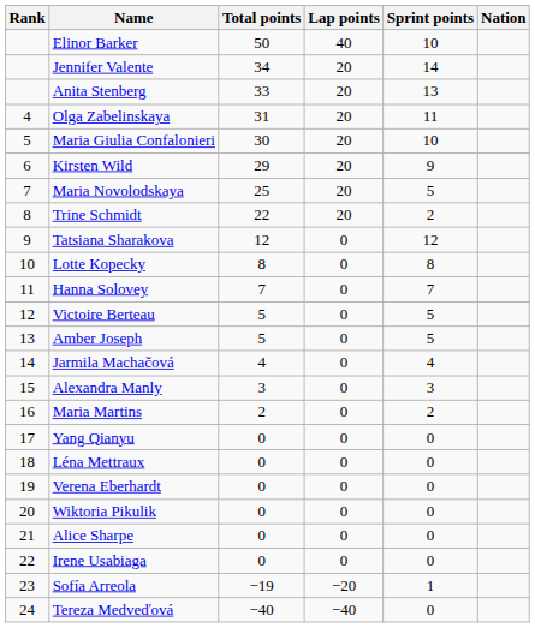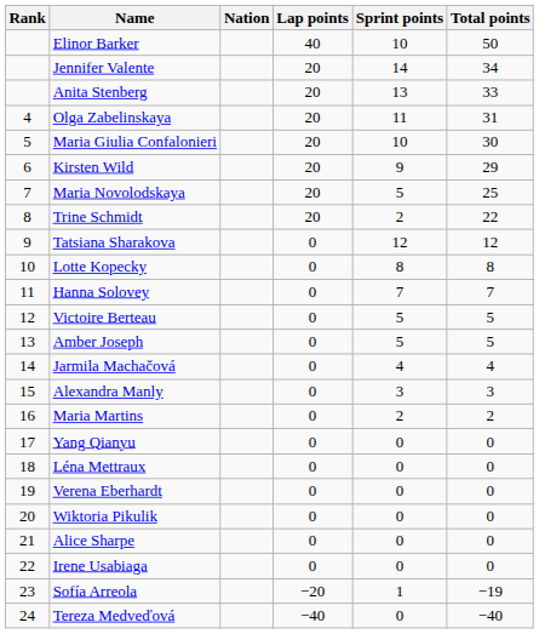 <table class="wikitable sortable" style="text-align:center">
 <tr>
 <th>Rank</th>
 <th>Name</th>
-<th>Total points</th>
+<th>Nation</th>
 <th>Lap points</th>
 <th>Sprint points</th>
-<th>Nation</th>
+<th>Total points</th>
 </tr>
 <tr>
 <td></td>
 <td align=left><a href='#'>Elinor Barker</a></td>
-<td>50</td>
+<td align=left></td>
 <td>40</td>
 <td>10</td>
-<td align=left></td>
+<td>50</td>
 </tr>
 <tr>
 <td></td>
 <td align=left><a href='#'>Jennifer Valente</a></td>
-<td>34</td>
+<td align=left></td>
 <td>20</td>
 <td>14</td>
-<td align=left></td>
+<td>34</td>
 </tr>
 <tr>
 <td></td>
 <td align=left><a href='#'>Anita Stenberg</a></td>
-<td>33</td>
+<td align=left></td>
 <td>20</td>
 <td>13</td>
-<td align=left></td>
+<td>33</td>
 </tr>
 <tr>
 <td>4</td>
 <td align=left><a href='#'>Olga Zabelinskaya</a></td>
-<td>31</td>
+<td align=left></td>
 <td>20</td>
 <td>11</td>
-<td align=left></td>
+<td>31</td>
 </tr>
 <tr>
 <td>5</td>
 <td align=left><a href='#'>Maria Giulia Confalonieri</a></td>
-<td>30</td>
+<td align=left></td>
 <td>20</td>
 <td>10</td>
-<td align=left></td>
+<td>30</td>
 </tr>
 <tr>
 <td>6</td>
 <td align=left><a href='#'>Kirsten Wild</a></td>
-<td>29</td>
+<td align=left></td>
 <td>20</td>
 <td>9</td>
-<td align=left></td>
+<td>29</td>
 </tr>
 <tr>
 <td>7</td>
 <td align=left><a href='#'>Maria Novolodskaya</a></td>
-<td>25</td>
+<td align=left></td>
 <td>20</td>
 <td>5</td>
-<td align=left></td>
+<td>25</td>
 </tr>
 <tr>
 <td>8</td>
 <td align=left><a href='#'>Trine Schmidt</a></td>
-<td>22</td>
+<td align=left></td>
 <td>20</td>
 <td>2</td>
-<td align=left></td>
+<td>22</td>
 </tr>
 <tr>
 <td>9</td>
 <td align=left><a href='#'>Tatsiana Sharakova</a></td>
-<td>12</td>
+<td align=left></td>
 <td>0</td>
 <td>12</td>
-<td align=left></td>
+<td>12</td>
 </tr>
 <tr>
 <td>10</td>
 <td align=left><a href='#'>Lotte Kopecky</a></td>
-<td>8</td>
+<td align=left></td>
 <td>0</td>
 <td>8</td>
-<td align=left></td>
+<td>8</td>
 </tr>
 <tr>
 <td>11</td>
 <td align=left><a href='#'>Hanna Solovey</a></td>
-<td>7</td>
+<td align=left></td>
 <td>0</td>
 <td>7</td>
-<td align=left></td>
+<td>7</td>
 </tr>
 <tr>
 <td>12</td>
 <td align=left><a href='#'>Victoire Berteau</a></td>
-<td>5</td>
+<td align=left></td>
 <td>0</td>
 <td>5</td>
-<td align=left></td>
+<td>5</td>
 </tr>
 <tr>
 <td>13</td>
 <td align=left><a href='#'>Amber Joseph</a></td>
-<td>5</td>
+<td align=left></td>
 <td>0</td>
 <td>5</td>
-<td align=left></td>
+<td>5</td>
 </tr>
 <tr>
 <td>14</td>
 <td align=left><a href='#'>Jarmila Machačová</a></td>
-<td>4</td>
+<td align=left></td>
 <td>0</td>
 <td>4</td>
-<td align=left></td>
+<td>4</td>
 </tr>
 <tr>
 <td>15</td>
 <td align=left><a href='#'>Alexandra Manly</a></td>
-<td>3</td>
+<td align=left></td>
 <td>0</td>
 <td>3</td>
-<td align=left></td>
+<td>3</td>
 </tr>
 <tr>
 <td>16</td>
 <td align=left><a href='#'>Maria Martins</a></td>
-<td>2</td>
+<td align=left></td>
 <td>0</td>
 <td>2</td>
-<td align=left></td>
+<td>2</td>
 </tr>
 <tr>
 <td>17</td>
 <td align=left><a href='#'>Yang Qianyu</a></td>
+<td align=left></td>
 <td>0</td>
 <td>0</td>
 <td>0</td>
-<td align=left></td>
 </tr>
 <tr>
 <td>18</td>
 <td align=left><a href='#'>Léna Mettraux</a></td>
+<td align=left></td>
 <td>0</td>
 <td>0</td>
 <td>0</td>
-<td align=left></td>
 </tr>
 <tr>
 <td>19</td>
 <td align=left><a href='#'>Verena Eberhardt</a></td>
+<td align=left></td>
 <td>0</td>
 <td>0</td>
 <td>0</td>
-<td align=left></td>
 </tr>
 <tr>
 <td>20</td>
 <td align=left><a href='#'>Wiktoria Pikulik</a></td>
+<td align=left></td>
 <td>0</td>
 <td>0</td>
 <td>0</td>
-<td align=left></td>
 </tr>
 <tr>
 <td>21</td>
 <td align=left><a href='#'>Alice Sharpe</a></td>
+<td align=left></td>
 <td>0</td>
 <td>0</td>
 <td>0</td>
-<td align=left></td>
 </tr>
 <tr>
 <td>22</td>
 <td align=left><a href='#'>Irene Usabiaga</a></td>
+<td align=left></td>
 <td>0</td>
 <td>0</td>
 <td>0</td>
-<td align=left></td>
 </tr>
 <tr>
 <td>23</td>
 <td align=left><a href='#'>Sofía Arreola</a></td>
-<td>−19</td>
+<td align=left></td>
 <td>−20</td>
 <td>1</td>
-<td align=left></td>
+<td>−19</td>
 </tr>
 <tr>
 <td>24</td>
 <td align=left><a href='#'>Tereza Medveďová</a></td>
-<td>−40</td>
+<td align=left></td>
 <td>−40</td>
 <td>0</td>
-<td align=left></td>
+<td>−40</td>
 </tr>
 </table>
